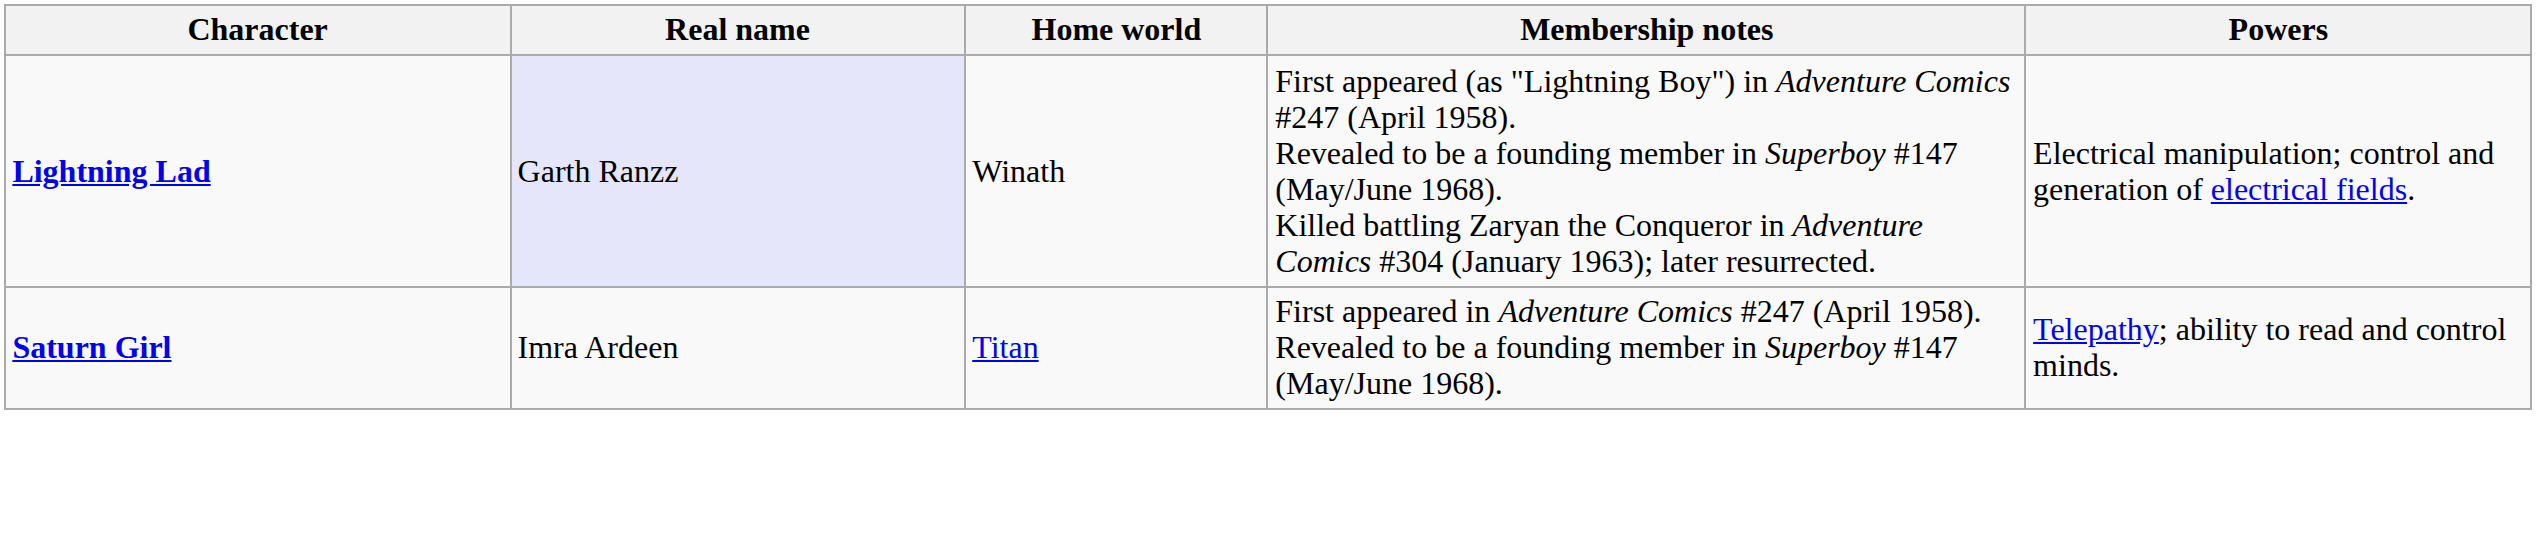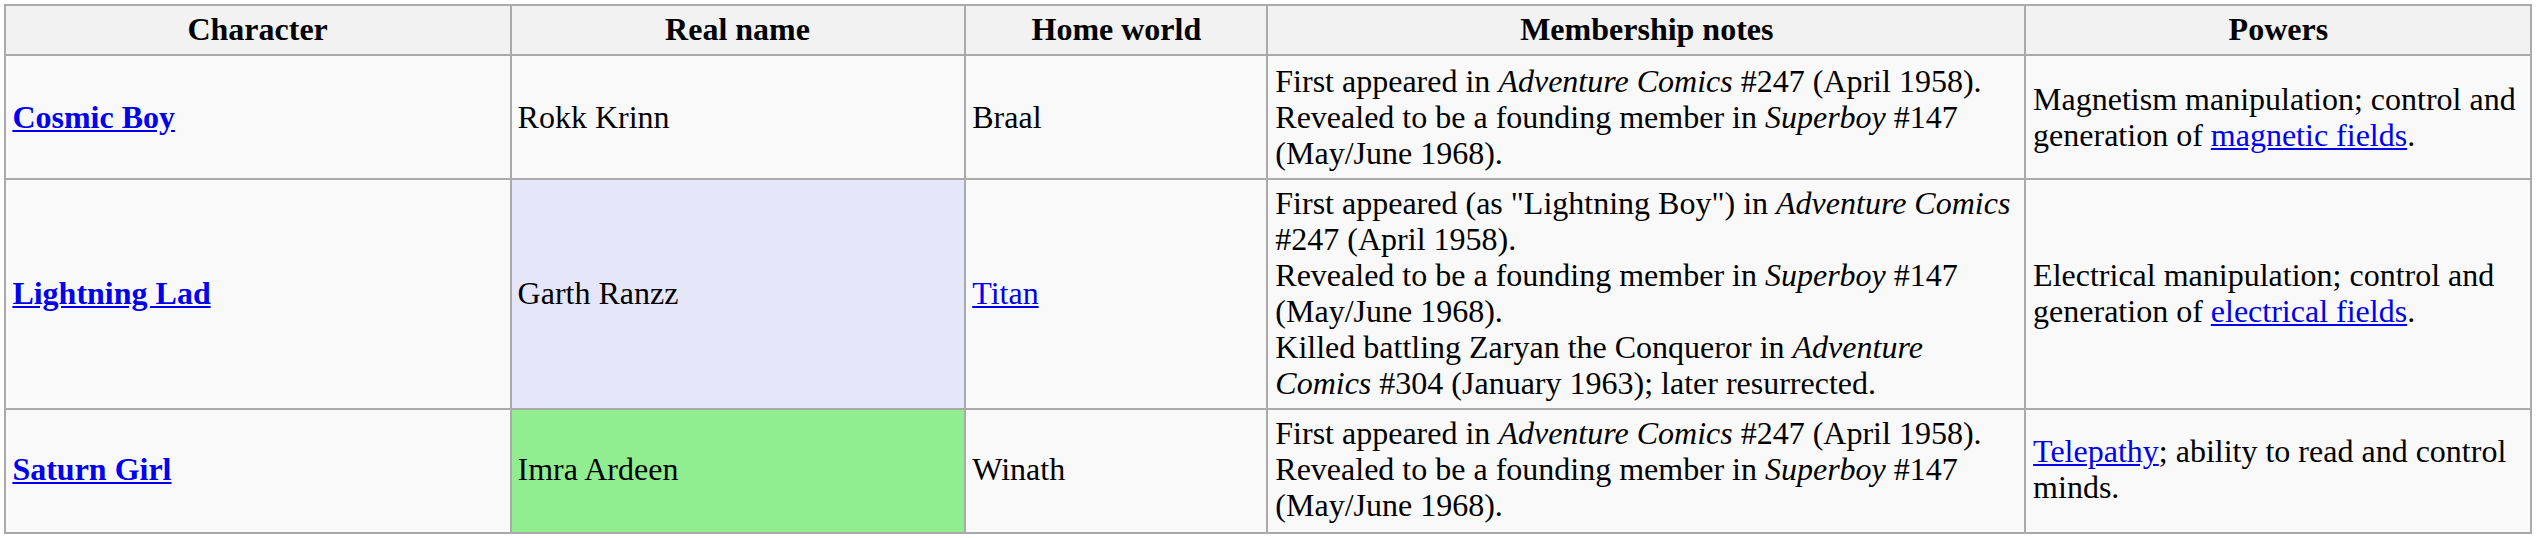 <table class="wikitable" width=100%>
 <tr>
 <th width=20%>Character</th>
 <th width=18%>Real name</th>
 <th width=12%>Home world</th>
 <th width=30%>Membership notes</th>
 <th width=20%>Powers</th>
 </tr>
 <tr>
+<td><strong><a href='#'>Cosmic Boy</a></strong></td>
+<td>Rokk Krinn</td>
+<td>Braal</td>
+<td>First appeared in <em>Adventure Comics</em> #247 (April 1958).<br>Revealed to be a founding member in <em>Superboy</em> #147 (May/June 1968).</td>
+<td>Magnetism manipulation; control and generation of <a href='#'>magnetic fields</a>.</td>
+</tr>
+<tr>
 <td><strong><a href='#'>Lightning Lad</a></strong></td>
 <td style="background: lavender;">Garth Ranzz</td>
-<td>Winath</td>
+<td><a href='#'>Titan</a></td>
 <td>First appeared (as "Lightning Boy") in <em>Adventure Comics</em> #247 (April 1958).<br>Revealed to be a founding member in <em>Superboy</em> #147 (May/June 1968).<br>Killed battling Zaryan the Conqueror in <em>Adventure Comics</em> #304 (January 1963); later resurrected.</td>
 <td>Electrical manipulation; control and generation of <a href='#'>electrical fields</a>.</td>
 </tr>
 <tr>
 <td><strong><a href='#'>Saturn Girl</a></strong></td>
-<td>Imra Ardeen</td>
-<td><a href='#'>Titan</a></td>
+<td style="background: lightgreen;">Imra Ardeen</td>
+<td>Winath</td>
 <td>First appeared in <em>Adventure Comics</em> #247 (April 1958).<br>Revealed to be a founding member in <em>Superboy</em> #147 (May/June 1968).</td>
 <td><a href='#'>Telepathy</a>; ability to read and control minds.</td>
 </tr>
 <tr>
 </tr>
 </table>
